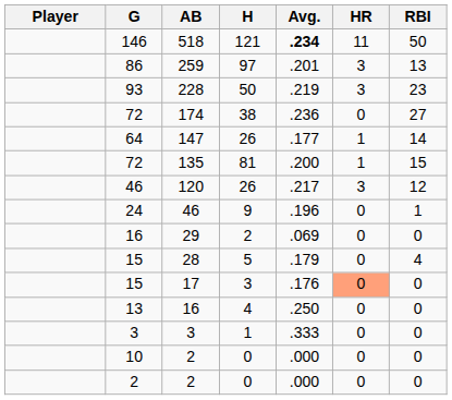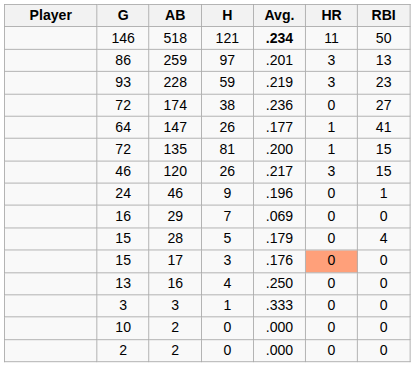 <table class="wikitable sortable">
 <tr>
 <th bgcolor="#DDDDFF" width="16%">Player</th>
 <th bgcolor="#DDDDFF" width="9%">G</th>
 <th bgcolor="#DDDDFF" width="9%">AB</th>
 <th bgcolor="#DDDDFF" width="9%">H</th>
 <th bgcolor="#DDDDFF" width="9%">Avg.</th>
 <th bgcolor="#DDDDFF" width="9%">HR</th>
 <th bgcolor="#DDDDFF" width="9%">RBI</th>
 </tr>
 <tr align="center">
 <td></td>
 <td>146</td>
 <td>518</td>
 <td>121</td>
 <td><strong>.234</strong></td>
 <td>11</td>
 <td>50</td>
 </tr>
 <tr align="center">
 <td></td>
 <td>86</td>
 <td>259</td>
 <td>97</td>
 <td>.201</td>
 <td>3</td>
 <td>13</td>
 </tr>
 <tr align="center">
 <td></td>
 <td>93</td>
 <td>228</td>
-<td>50</td>
+<td>59</td>
 <td>.219</td>
 <td>3</td>
 <td>23</td>
 </tr>
 <tr align="center">
 <td></td>
 <td>72</td>
 <td>174</td>
 <td>38</td>
 <td>.236</td>
 <td>0</td>
 <td>27</td>
 </tr>
 <tr align="center">
 <td></td>
 <td>64</td>
 <td>147</td>
 <td>26</td>
 <td>.177</td>
 <td>1</td>
-<td>14</td>
+<td>41</td>
 </tr>
 <tr align="center">
 <td></td>
 <td>72</td>
 <td>135</td>
 <td>81</td>
 <td>.200</td>
 <td>1</td>
 <td>15</td>
 </tr>
 <tr align="center">
 <td></td>
 <td>46</td>
 <td>120</td>
 <td>26</td>
 <td>.217</td>
 <td>3</td>
-<td>12</td>
+<td>15</td>
 </tr>
 <tr align="center">
 <td></td>
 <td>24</td>
 <td>46</td>
 <td>9</td>
 <td>.196</td>
 <td>0</td>
 <td>1</td>
 </tr>
 <tr align="center">
 <td></td>
 <td>16</td>
 <td>29</td>
-<td>2</td>
+<td>7</td>
 <td>.069</td>
 <td>0</td>
 <td>0</td>
 </tr>
 <tr align="center">
 <td></td>
 <td>15</td>
 <td>28</td>
 <td>5</td>
 <td>.179</td>
 <td>0</td>
 <td>4</td>
 </tr>
 <tr align="center">
 <td></td>
 <td>15</td>
 <td>17</td>
 <td>3</td>
 <td>.176</td>
 <td style="background: lightsalmon;">0</td>
 <td>0</td>
 </tr>
 <tr align="center">
 <td></td>
 <td>13</td>
 <td>16</td>
 <td>4</td>
 <td>.250</td>
 <td>0</td>
 <td>0</td>
 </tr>
 <tr align="center">
 <td></td>
 <td>3</td>
 <td>3</td>
 <td>1</td>
 <td>.333</td>
 <td>0</td>
 <td>0</td>
 </tr>
 <tr align="center">
 <td></td>
 <td>10</td>
 <td>2</td>
 <td>0</td>
 <td>.000</td>
 <td>0</td>
 <td>0</td>
 </tr>
 <tr align="center">
 <td></td>
 <td>2</td>
 <td>2</td>
 <td>0</td>
 <td>.000</td>
 <td>0</td>
 <td>0</td>
 </tr>
 </table>
